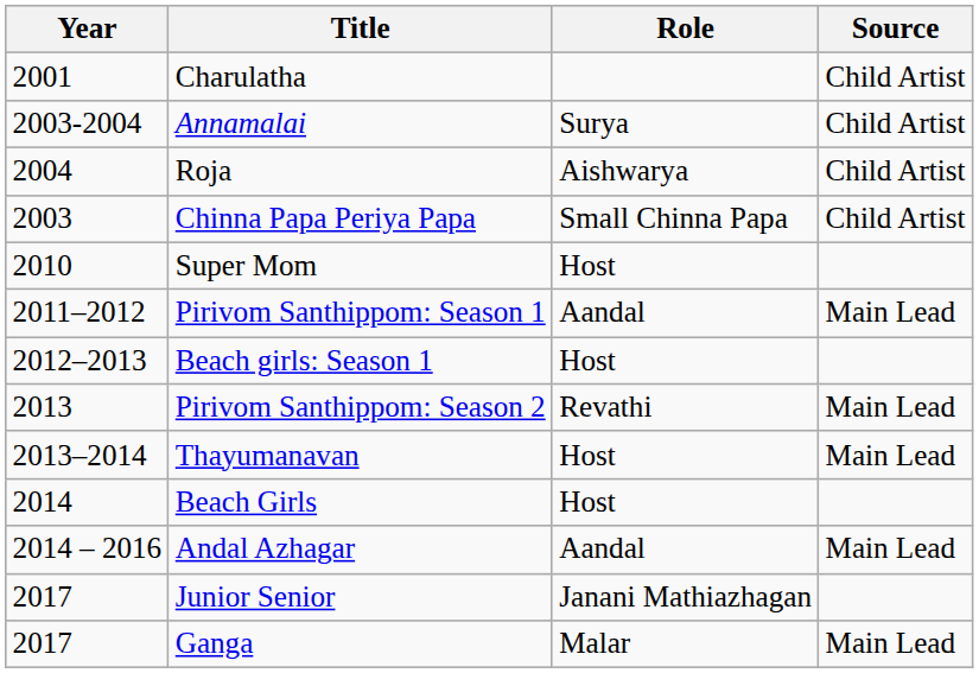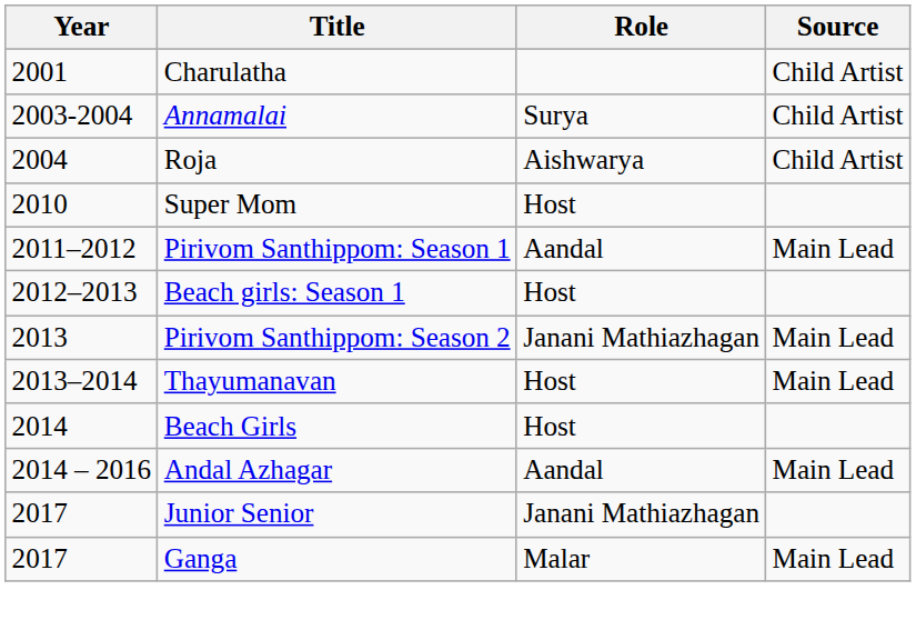 <table class="wikitable sortable">
 <tr>
 <th>Year</th>
 <th>Title</th>
 <th>Role</th>
 <th>Source</th>
 </tr>
 <tr>
 <td>2001</td>
 <td>Charulatha</td>
 <td></td>
 <td>Child Artist</td>
 </tr>
 <tr>
 <td>2003-2004</td>
 <td><em><a href='#'>Annamalai</a></em></td>
 <td>Surya</td>
 <td>Child Artist</td>
 </tr>
 <tr>
 <td>2004</td>
 <td>Roja</td>
 <td>Aishwarya</td>
 <td>Child Artist</td>
 </tr>
 <tr>
-<td>2003</td>
-<td><a href='#'>Chinna Papa Periya Papa</a></td>
-<td>Small Chinna Papa</td>
-<td>Child Artist</td>
-</tr>
-<tr>
 <td>2010</td>
 <td>Super Mom</td>
 <td>Host</td>
 <td></td>
 </tr>
 <tr>
 <td>2011–2012</td>
 <td><a href='#'>Pirivom Santhippom: Season 1</a></td>
 <td>Aandal</td>
 <td>Main Lead</td>
 </tr>
 <tr>
 <td>2012–2013</td>
 <td><a href='#'>Beach girls: Season 1</a></td>
 <td>Host</td>
 <td></td>
 </tr>
 <tr>
 <td>2013</td>
 <td><a href='#'>Pirivom Santhippom: Season 2</a></td>
-<td>Revathi</td>
+<td>Janani Mathiazhagan</td>
 <td>Main Lead</td>
 </tr>
 <tr>
 <td>2013–2014</td>
 <td><a href='#'>Thayumanavan</a></td>
 <td>Host</td>
 <td>Main Lead</td>
 </tr>
 <tr>
 <td>2014</td>
 <td><a href='#'>Beach Girls</a></td>
 <td>Host</td>
 <td></td>
 </tr>
 <tr>
 <td>2014 – 2016</td>
 <td><a href='#'>Andal Azhagar</a></td>
 <td>Aandal</td>
 <td>Main Lead</td>
 </tr>
 <tr>
 <td>2017</td>
 <td><a href='#'>Junior Senior</a></td>
 <td>Janani Mathiazhagan</td>
 <td></td>
 </tr>
 <tr>
 <td>2017</td>
 <td><a href='#'>Ganga</a></td>
 <td>Malar</td>
 <td>Main Lead</td>
 </tr>
 </table>
